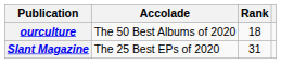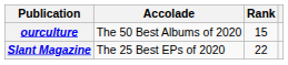 <table class="wikitable sortable plainrowheaders">
 <tr>
 <th>Publication</th>
 <th>Accolade</th>
 <th>Rank</th>
 <th class="unsortable"></th>
 </tr>
 <tr>
 <th scope="row"><em><a href='#'>ourculture</a></em></th>
 <td>The 50 Best Albums of 2020</td>
-<td style="text-align:center;">18</td>
+<td style="text-align:center;">15</td>
 <td style="text-align:center;"></td>
 </tr>
 <tr>
 <th scope="row"><em><a href='#'>Slant Magazine</a></em></th>
 <td>The 25 Best EPs of 2020</td>
-<td style="text-align:center;">31</td>
+<td style="text-align:center;">22</td>
 <td style="text-align:center;"></td>
 </tr>
 </table>
